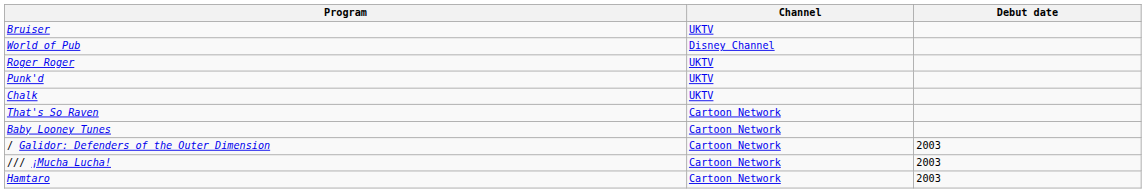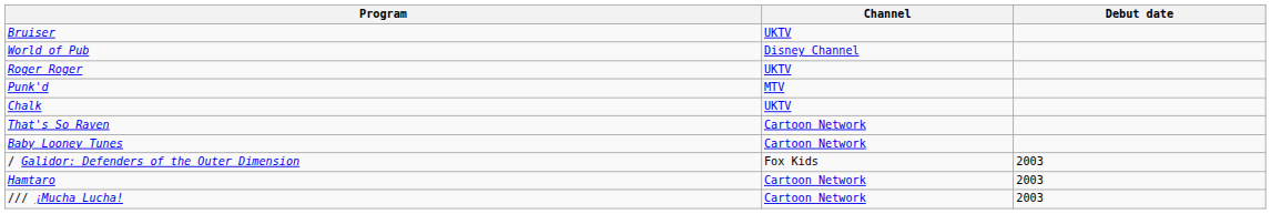 <table class="wikitable sortable" width="100%" style="font-size:87%;">
 <tr bgcolor="#efefef">
 <th width=60%>Program</th>
 <th width=20%>Channel</th>
 <th width=20%>Debut date</th>
 </tr>
 <tr>
 <td> <em><a href='#'>Bruiser</a></em></td>
 <td><a href='#'>UKTV</a></td>
 <td></td>
 </tr>
 <tr>
 <td> <em><a href='#'>World of Pub</a></em></td>
 <td><a href='#'>Disney Channel</a></td>
 <td></td>
 </tr>
 <tr>
 <td> <em><a href='#'>Roger Roger</a></em></td>
 <td><a href='#'>UKTV</a></td>
 <td></td>
 </tr>
 <tr>
 <td> <em><a href='#'>Punk'd</a></em></td>
-<td><a href='#'>UKTV</a></td>
+<td><a href='#'>MTV</a></td>
 <td></td>
 </tr>
 <tr>
 <td> <em><a href='#'>Chalk</a></em></td>
 <td><a href='#'>UKTV</a></td>
 <td></td>
 </tr>
 <tr>
 <td> <em><a href='#'>That's So Raven</a></em></td>
 <td><a href='#'>Cartoon Network</a></td>
 <td></td>
 </tr>
 <tr>
 <td> <em><a href='#'>Baby Looney Tunes</a></em></td>
 <td><a href='#'>Cartoon Network</a></td>
 <td></td>
 </tr>
 <tr>
 <td>/ <em><a href='#'>Galidor: Defenders of the Outer Dimension</a></em></td>
+<td>Fox Kids</td>
+<td>2003</td>
+</tr>
+<tr>
+<td> <em><a href='#'>Hamtaro</a></em></td>
 <td><a href='#'>Cartoon Network</a></td>
 <td>2003</td>
 </tr>
 <tr>
 <td>/// <em><a href='#'>¡Mucha Lucha!</a></em></td>
 <td><a href='#'>Cartoon Network</a></td>
 <td>2003</td>
 </tr>
-<tr>
-<td> <em><a href='#'>Hamtaro</a></em></td>
-<td><a href='#'>Cartoon Network</a></td>
-<td>2003</td>
-</tr>
 </table>
